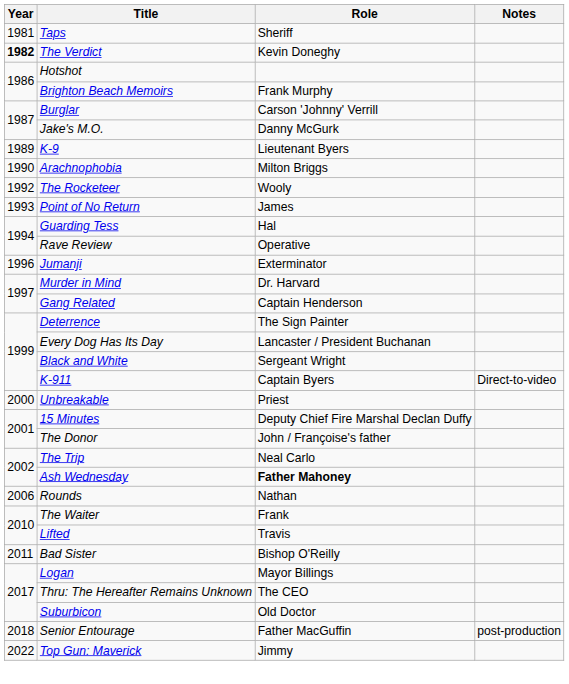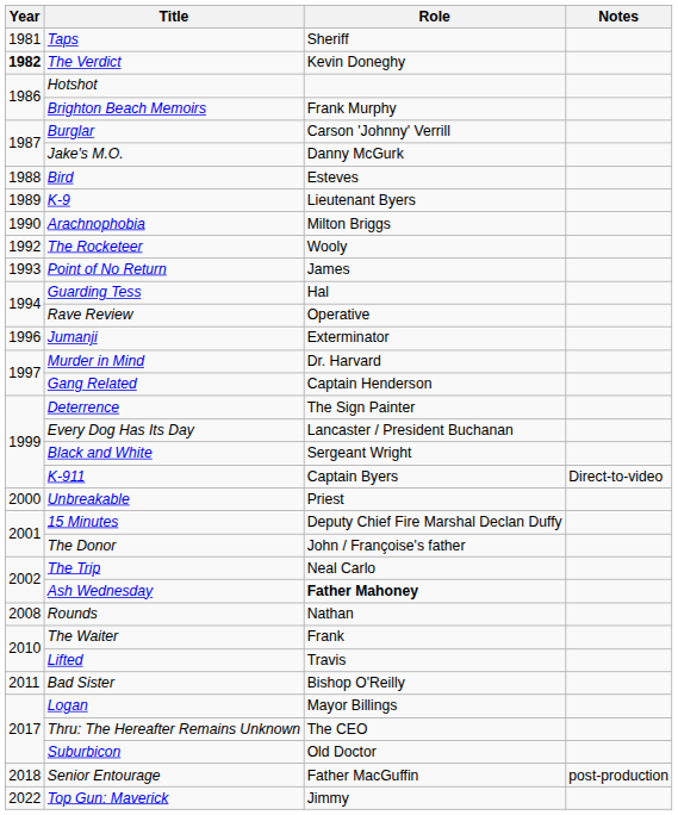 <table class="wikitable sortable">
 <tr>
 <th>Year</th>
 <th>Title</th>
 <th>Role</th>
 <th class="unsortable">Notes</th>
 </tr>
 <tr>
 <td>1981</td>
 <td><em><a href='#'>Taps</a></em></td>
 <td>Sheriff</td>
 <td></td>
 </tr>
 <tr>
 <td><strong>1982</strong></td>
 <td><em><a href='#'>The Verdict</a></em></td>
 <td>Kevin Doneghy</td>
 <td></td>
 </tr>
 <tr>
 <td rowspan="2">1986</td>
 <td><em>Hotshot</em></td>
 <td></td>
 <td></td>
 </tr>
 <tr>
 <td><em><a href='#'>Brighton Beach Memoirs</a></em></td>
 <td>Frank Murphy</td>
 <td></td>
 </tr>
 <tr>
 <td rowspan="2">1987</td>
 <td><em><a href='#'>Burglar</a></em></td>
 <td>Carson 'Johnny' Verrill</td>
 <td></td>
 </tr>
 <tr>
 <td><em>Jake's M.O.</em></td>
 <td>Danny McGurk</td>
+<td></td>
+</tr>
+<tr>
+<td>1988</td>
+<td><em><a href='#'>Bird</a></em></td>
+<td>Esteves</td>
 <td></td>
 </tr>
 <tr>
 <td>1989</td>
 <td><em><a href='#'>K-9</a></em></td>
 <td>Lieutenant Byers</td>
 <td></td>
 </tr>
 <tr>
 <td>1990</td>
 <td><em><a href='#'>Arachnophobia</a></em></td>
 <td>Milton Briggs</td>
 <td></td>
 </tr>
 <tr>
 <td>1992</td>
 <td><em><a href='#'>The Rocketeer</a></em></td>
 <td>Wooly</td>
 <td></td>
 </tr>
 <tr>
 <td>1993</td>
 <td><em><a href='#'>Point of No Return</a></em></td>
 <td>James</td>
 <td></td>
 </tr>
 <tr>
 <td rowspan="2">1994</td>
 <td><em><a href='#'>Guarding Tess</a></em></td>
 <td>Hal</td>
 <td></td>
 </tr>
 <tr>
 <td><em>Rave Review</em></td>
 <td>Operative</td>
 <td></td>
 </tr>
 <tr>
 <td>1996</td>
 <td><em><a href='#'>Jumanji</a></em></td>
 <td>Exterminator</td>
 <td></td>
 </tr>
 <tr>
 <td rowspan="2">1997</td>
 <td><em><a href='#'>Murder in Mind</a></em></td>
 <td>Dr. Harvard</td>
 <td></td>
 </tr>
 <tr>
 <td><em><a href='#'>Gang Related</a></em></td>
 <td>Captain Henderson</td>
 <td></td>
 </tr>
 <tr>
 <td rowspan="4">1999</td>
 <td><em><a href='#'>Deterrence</a></em></td>
 <td>The Sign Painter</td>
 <td></td>
 </tr>
 <tr>
 <td><em>Every Dog Has Its Day</em></td>
 <td>Lancaster / President Buchanan</td>
 <td></td>
 </tr>
 <tr>
 <td><em><a href='#'>Black and White</a></em></td>
 <td>Sergeant Wright</td>
 <td></td>
 </tr>
 <tr>
 <td><em><a href='#'>K-911</a></em></td>
 <td>Captain Byers</td>
 <td>Direct-to-video</td>
 </tr>
 <tr>
 <td>2000</td>
 <td><em><a href='#'>Unbreakable</a></em></td>
 <td>Priest</td>
 <td></td>
 </tr>
 <tr>
 <td rowspan="2">2001</td>
 <td><em><a href='#'>15 Minutes</a></em></td>
 <td>Deputy Chief Fire Marshal Declan Duffy</td>
 <td></td>
 </tr>
 <tr>
 <td><em>The Donor</em></td>
 <td>John / Françoise's father</td>
 <td></td>
 </tr>
 <tr>
 <td rowspan="2">2002</td>
 <td><em><a href='#'>The Trip</a></em></td>
 <td>Neal Carlo</td>
 <td></td>
 </tr>
 <tr>
 <td><em><a href='#'>Ash Wednesday</a></em></td>
 <td><strong>Father Mahoney</strong></td>
 <td></td>
 </tr>
 <tr>
-<td>2006</td>
+<td>2008</td>
 <td><em>Rounds</em></td>
 <td>Nathan</td>
 <td></td>
 </tr>
 <tr>
 <td rowspan="2">2010</td>
 <td><em>The Waiter</em></td>
 <td>Frank</td>
 <td></td>
 </tr>
 <tr>
 <td><em><a href='#'>Lifted</a></em></td>
 <td>Travis</td>
 <td></td>
 </tr>
 <tr>
 <td>2011</td>
 <td><em>Bad Sister</em></td>
 <td>Bishop O'Reilly</td>
 <td></td>
 </tr>
 <tr>
 <td rowspan="3">2017</td>
 <td><em><a href='#'>Logan</a></em></td>
 <td>Mayor Billings</td>
 <td></td>
 </tr>
 <tr>
 <td><em>Thru: The Hereafter Remains Unknown</em></td>
 <td>The CEO</td>
 <td></td>
 </tr>
 <tr>
 <td><em><a href='#'>Suburbicon</a></em></td>
 <td>Old Doctor</td>
 <td></td>
 </tr>
 <tr>
 <td>2018</td>
 <td><em>Senior Entourage</em></td>
 <td>Father MacGuffin</td>
 <td>post-production</td>
 </tr>
 <tr>
 <td>2022</td>
 <td><em><a href='#'>Top Gun: Maverick</a></em></td>
 <td>Jimmy</td>
 <td></td>
 </tr>
 </table>
